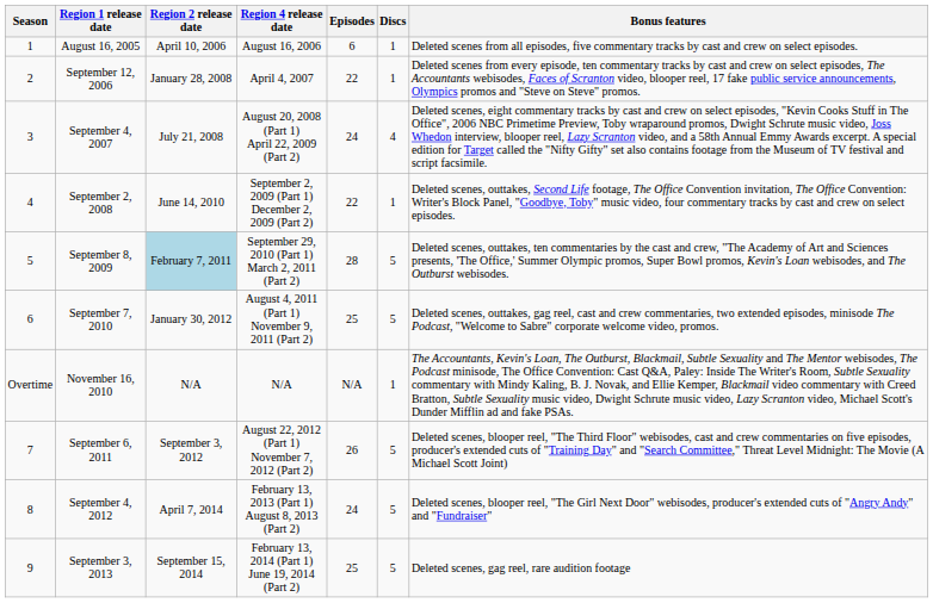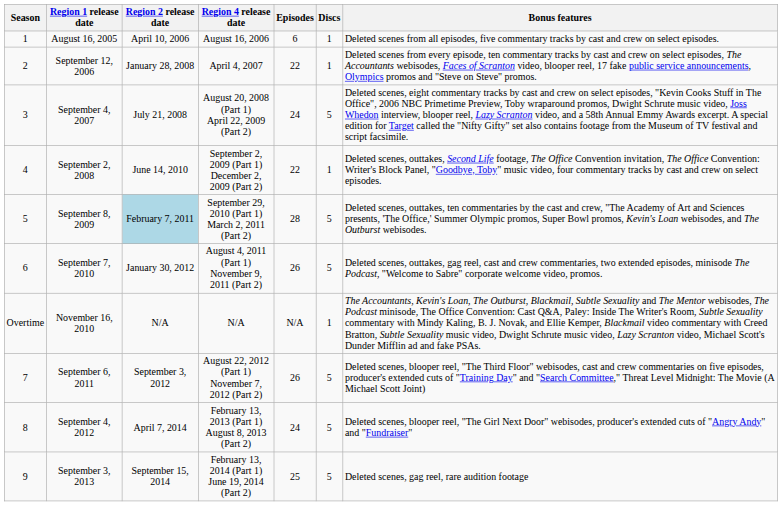 <table class="wikitable">
 <tr>
 <th>Season</th>
 <th><a href='#'>Region 1</a> release date</th>
 <th><a href='#'>Region 2</a> release date</th>
 <th><a href='#'>Region 4</a> release date</th>
 <th>Episodes</th>
 <th>Discs</th>
 <th>Bonus features</th>
 </tr>
 <tr>
 <td style="text-align:center;">1</td>
 <td style="text-align:center; width:115px;">August 16, 2005</td>
 <td style="text-align:center; width:115px;">April 10, 2006</td>
 <td style="text-align:center; width:115px;">August 16, 2006</td>
 <td style="text-align:center;">6</td>
 <td style="text-align:center;">1</td>
 <td>Deleted scenes from all episodes, five commentary tracks by cast and crew on select episodes.</td>
 </tr>
 <tr>
 <td style="text-align:center;">2</td>
 <td style="text-align:center;">September 12, 2006</td>
 <td style="text-align:center;">January 28, 2008</td>
 <td style="text-align:center;">April 4, 2007</td>
 <td style="text-align:center;">22</td>
 <td style="text-align:center;">1</td>
 <td>Deleted scenes from every episode, ten commentary tracks by cast and crew on select episodes, <em>The Accountants</em> webisodes, <em><a href='#'>Faces of Scranton</a></em> video, blooper reel, 17 fake <a href='#'>public service announcements</a>, <a href='#'>Olympics</a> promos and "Steve on Steve" promos.</td>
 </tr>
 <tr>
 <td style="text-align:center;">3</td>
 <td style="text-align:center;">September 4, 2007</td>
 <td style="text-align:center;">July 21, 2008</td>
 <td style="text-align:center;">August 20, 2008 (Part 1)<br>April 22, 2009 (Part 2)</td>
 <td style="text-align:center;">24</td>
-<td style="text-align:center;">4</td>
+<td style="text-align:center;">5</td>
 <td>Deleted scenes, eight commentary tracks by cast and crew on select episodes, "Kevin Cooks Stuff in The Office", 2006 NBC Primetime Preview, Toby wraparound promos, Dwight Schrute music video, <a href='#'>Joss Whedon</a> interview, blooper reel, <em><a href='#'>Lazy Scranton</a></em> video, and a 58th Annual Emmy Awards excerpt. A special edition for <a href='#'>Target</a> called the "Nifty Gifty" set also contains footage from the Museum of TV festival and script facsimile.</td>
 </tr>
 <tr>
 <td style="text-align:center;">4</td>
 <td style="text-align:center;">September 2, 2008</td>
 <td style="text-align:center;">June 14, 2010</td>
 <td style="text-align:center;">September 2, 2009 (Part 1)<br>December 2, 2009 (Part 2)</td>
 <td style="text-align:center;">22</td>
 <td style="text-align:center;">1</td>
 <td>Deleted scenes, outtakes, <em><a href='#'>Second Life</a></em> footage, <em>The Office</em> Convention invitation, <em>The Office</em> Convention: Writer's Block Panel, "<a href='#'>Goodbye, Toby</a>" music video, four commentary tracks by cast and crew on select episodes.</td>
 </tr>
 <tr>
 <td style="text-align:center;">5</td>
 <td style="text-align:center;">September 8, 2009</td>
 <td style="background: lightblue; text-align:center;">February 7, 2011</td>
 <td style="text-align:center;">September 29, 2010 (Part 1)<br>March 2, 2011 (Part 2)</td>
 <td style="text-align:center;">28</td>
 <td style="text-align:center;">5</td>
 <td>Deleted scenes, outtakes, ten commentaries by the cast and crew, "The Academy of Art and Sciences presents, 'The Office,' Summer Olympic promos, Super Bowl promos, <em>Kevin's Loan</em> webisodes, and <em>The Outburst</em> webisodes.</td>
 </tr>
 <tr>
 <td style="text-align:center;">6</td>
 <td style="text-align:center;">September 7, 2010</td>
 <td style="text-align:center;">January 30, 2012</td>
 <td style="text-align:center;">August 4, 2011 (Part 1)<br>November 9, 2011 (Part 2)</td>
-<td style="text-align:center;">25</td>
+<td style="text-align:center;">26</td>
 <td style="text-align:center;">5</td>
 <td>Deleted scenes, outtakes, gag reel, cast and crew commentaries, two extended episodes, minisode <em>The Podcast</em>, "Welcome to Sabre" corporate welcome video, promos.</td>
 </tr>
 <tr>
 <td style="text-align:center;">Overtime</td>
 <td style="text-align:center;">November 16, 2010</td>
 <td style="text-align:center;">N/A</td>
 <td style="text-align:center;">N/A</td>
 <td style="text-align:center;">N/A</td>
 <td style="text-align:center;">1</td>
 <td><em>The Accountants</em>, <em>Kevin's Loan</em>, <em>The Outburst</em>, <em>Blackmail</em>, <em>Subtle Sexuality</em> and <em>The Mentor</em> webisodes, <em>The Podcast</em> minisode, The Office Convention: Cast Q&A, Paley: Inside The Writer's Room, <em>Subtle Sexuality</em> commentary with Mindy Kaling, B. J. Novak, and Ellie Kemper, <em>Blackmail</em> video commentary with Creed Bratton, <em>Subtle Sexuality</em> music video, Dwight Schrute music video, <em>Lazy Scranton</em> video, Michael Scott's Dunder Mifflin ad and fake PSAs.</td>
 </tr>
 <tr>
 <td style="text-align:center;">7</td>
 <td style="text-align:center; width:115px;">September 6, 2011</td>
 <td style="text-align:center; width:115px;">September 3, 2012</td>
 <td style="text-align:center; width:115px;">August 22, 2012 (Part 1)<br>November 7, 2012 (Part 2)</td>
 <td style="text-align:center;">26</td>
 <td style="text-align:center;">5</td>
 <td>Deleted scenes, blooper reel, "The Third Floor" webisodes, cast and crew commentaries on five episodes, producer's extended cuts of "<a href='#'>Training Day</a>" and "<a href='#'>Search Committee</a>," Threat Level Midnight: The Movie (A Michael Scott Joint)</td>
 </tr>
 <tr>
 <td style="text-align:center;">8</td>
 <td style="text-align:center; width:115px;">September 4, 2012</td>
 <td style="text-align:center; width:115px;">April 7, 2014</td>
 <td style="text-align:center; width:115px;">February 13, 2013 (Part 1)<br>August 8, 2013 (Part 2)</td>
 <td style="text-align:center;">24</td>
 <td style="text-align:center;">5</td>
 <td>Deleted scenes, blooper reel, "The Girl Next Door" webisodes, producer's extended cuts of "<a href='#'>Angry Andy</a>" and "<a href='#'>Fundraiser</a>"</td>
 </tr>
 <tr>
 <td style="text-align:center;">9</td>
 <td style="text-align:center; width:115px;">September 3, 2013</td>
 <td style="text-align:center; width:115px;">September 15, 2014</td>
 <td style="text-align:center; width:115px;">February 13, 2014 (Part 1)<br>June 19, 2014 (Part 2)</td>
 <td style="text-align:center;">25</td>
 <td style="text-align:center;">5</td>
 <td>Deleted scenes, gag reel, rare audition footage</td>
 </tr>
 </table>
